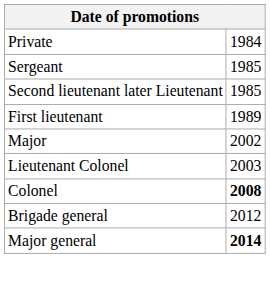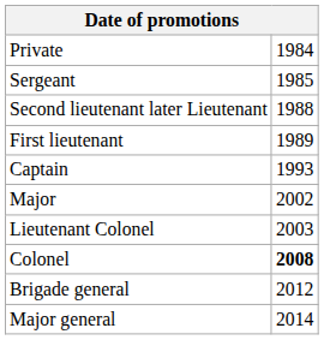 <table class="wikitable" style="background:white">
 <tr>
 <th colspan=2>Date of promotions</th>
 </tr>
 <tr>
 <td>Private</td>
 <td>1984</td>
 </tr>
 <tr>
 <td>Sergeant</td>
 <td>1985</td>
 </tr>
 <tr>
 <td>Second lieutenant later Lieutenant</td>
-<td>1985</td>
+<td>1988</td>
 </tr>
 <tr>
 <td>First lieutenant</td>
 <td>1989</td>
+</tr>
+<tr>
+<td>Captain</td>
+<td>1993</td>
 </tr>
 <tr>
 <td>Major</td>
 <td>2002</td>
 </tr>
 <tr>
 <td>Lieutenant Colonel</td>
 <td>2003</td>
 </tr>
 <tr>
 <td>Colonel</td>
 <td><strong>2008</strong></td>
 </tr>
 <tr>
 <td>Brigade general</td>
 <td>2012</td>
 </tr>
 <tr>
 <td>Major general</td>
-<td><strong>2014</strong></td>
+<td>2014</td>
 </tr>
 </table>
